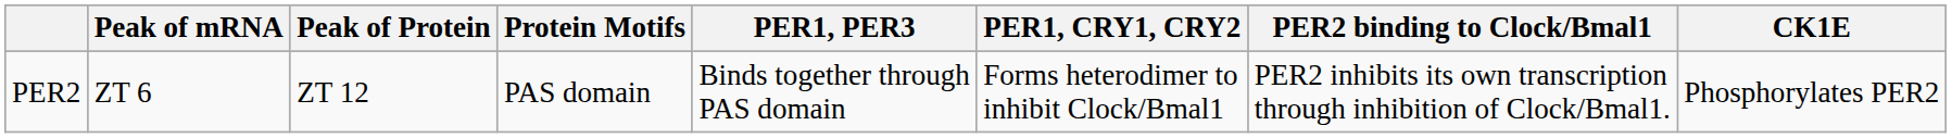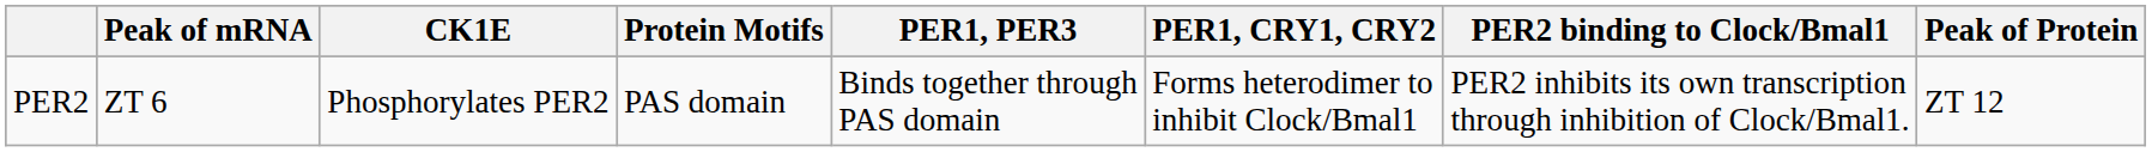 <table class="wikitable">
 <tr>
 <th></th>
 <th>Peak of mRNA</th>
-<th>Peak of Protein</th>
+<th>CK1E</th>
 <th>Protein Motifs</th>
 <th>PER1, PER3</th>
 <th>PER1, CRY1, CRY2</th>
 <th>PER2 binding to Clock/Bmal1</th>
-<th>CK1E</th>
+<th>Peak of Protein</th>
 </tr>
 <tr>
 <td>PER2</td>
 <td>ZT 6</td>
-<td>ZT 12</td>
+<td>Phosphorylates PER2</td>
 <td>PAS domain</td>
 <td>Binds together through<br>PAS domain</td>
 <td>Forms heterodimer to<br>inhibit Clock/Bmal1</td>
 <td>PER2 inhibits its own transcription<br>through inhibition of Clock/Bmal1.</td>
-<td>Phosphorylates PER2</td>
+<td>ZT 12</td>
 </tr>
 </table>
